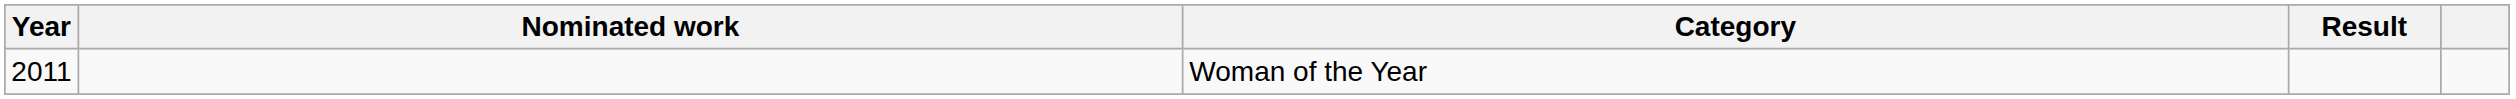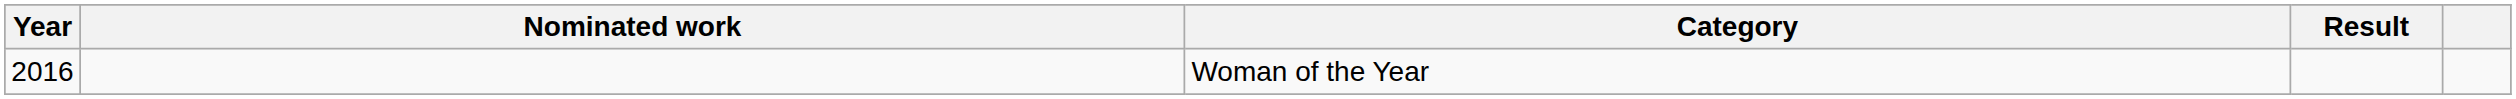 <table class="wikitable sortable">
 <tr>
 <th scope="col" style="width:1em;">Year</th>
 <th scope="col" style="width:39em;">Nominated work</th>
 <th scope="col" style="width:39em;">Category</th>
 <th scope="col" style="width:5em;">Result</th>
 <th scope="col" style="width:2em;" class="unsortable"></th>
 </tr>
 <tr>
-<td>2011</td>
+<td>2016</td>
 <td></td>
 <td>Woman of the Year</td>
 <td></td>
 <td></td>
 </tr>
 </table>
